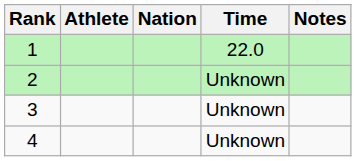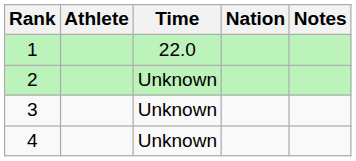 <table class="wikitable sortable" style="text-align:center">
 <tr>
 <th>Rank</th>
 <th>Athlete</th>
+<th>Time</th>
 <th>Nation</th>
-<th>Time</th>
 <th>Notes</th>
 </tr>
 <tr style="background:#bbf3bb;">
 <td>1</td>
 <td align=left></td>
+<td>22.0</td>
 <td align=left></td>
-<td>22.0</td>
 <td></td>
 </tr>
 <tr style="background:#bbf3bb;">
 <td>2</td>
 <td align=left></td>
+<td>Unknown</td>
 <td align=left></td>
-<td>Unknown</td>
 <td></td>
 </tr>
 <tr>
 <td>3</td>
 <td align=left></td>
+<td>Unknown</td>
 <td align=left></td>
-<td>Unknown</td>
 <td></td>
 </tr>
 <tr>
 <td>4</td>
 <td align=left></td>
+<td>Unknown</td>
 <td align=left></td>
-<td>Unknown</td>
 <td></td>
 </tr>
 </table>
